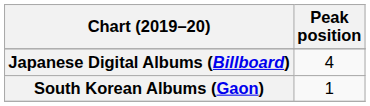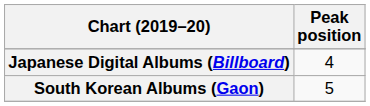 <table class="wikitable sortable plainrowheaders" style="text-align:center">
 <tr>
 <th scope="col">Chart (2019–20)</th>
 <th scope="col">Peak<br>position</th>
 </tr>
 <tr>
 </tr>
 <tr>
 <th scope="row">Japanese Digital Albums (<em><a href='#'>Billboard</a></em>)</th>
 <td>4</td>
 </tr>
 <tr>
 <th scope="row">South Korean Albums (<a href='#'>Gaon</a>)</th>
-<td>1</td>
+<td>5</td>
 </tr>
 <tr>
 </tr>
 </table>
